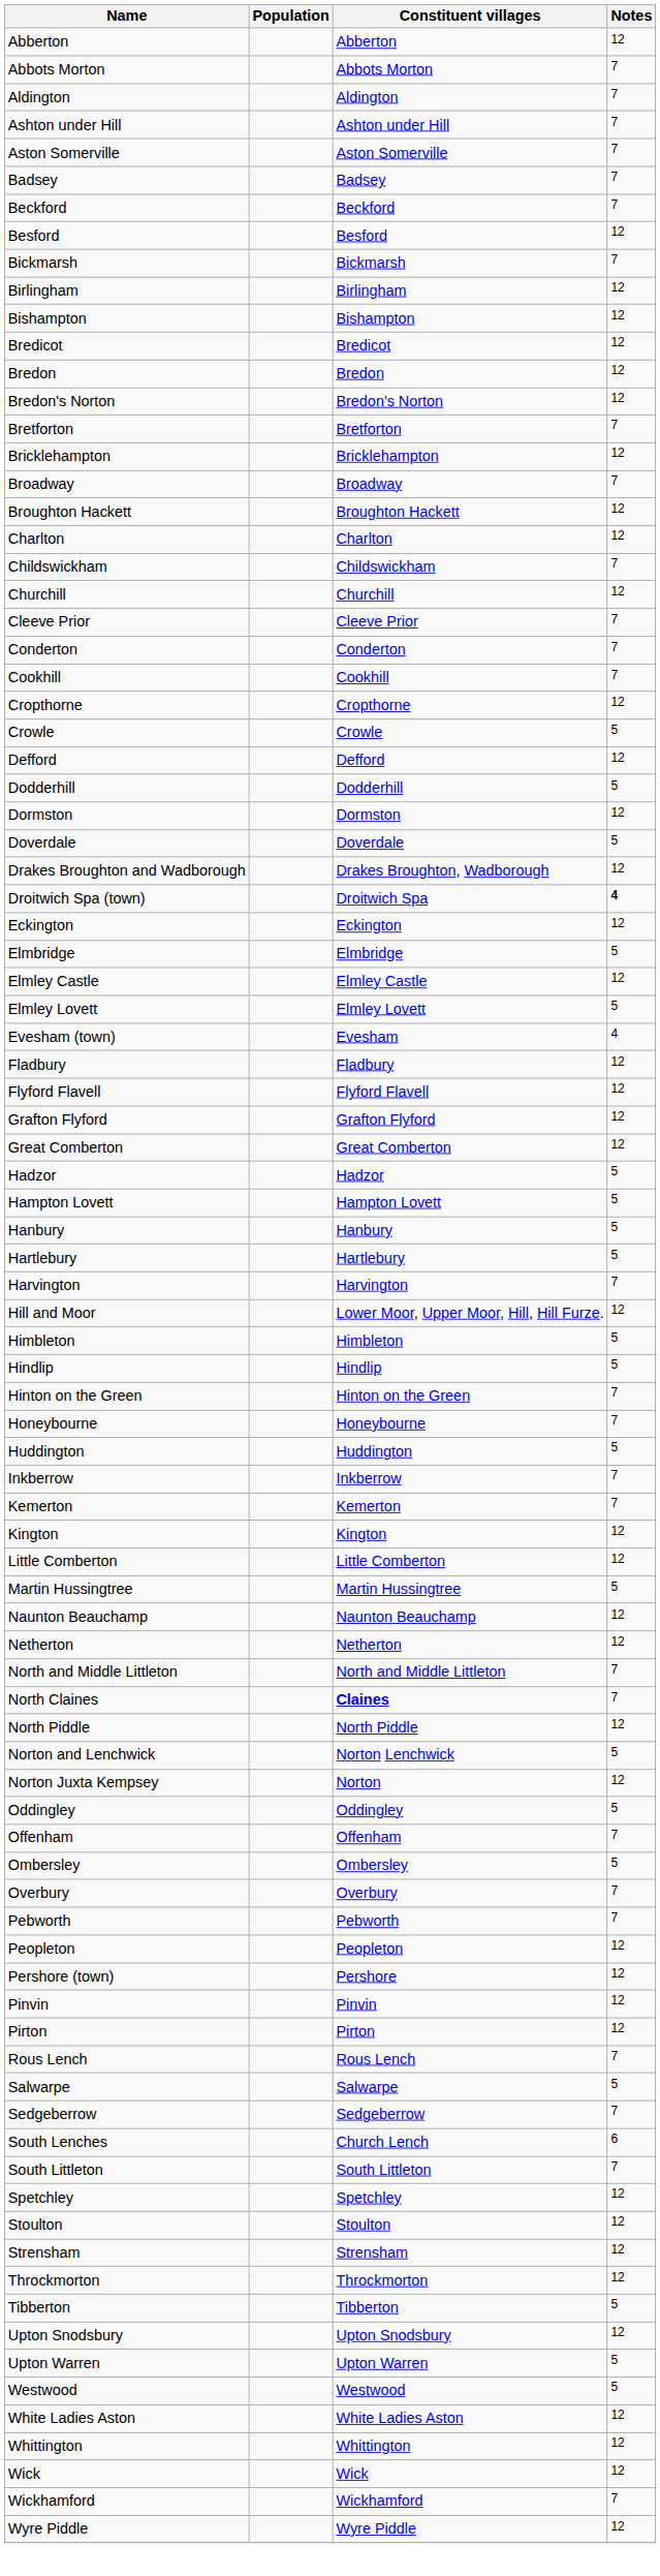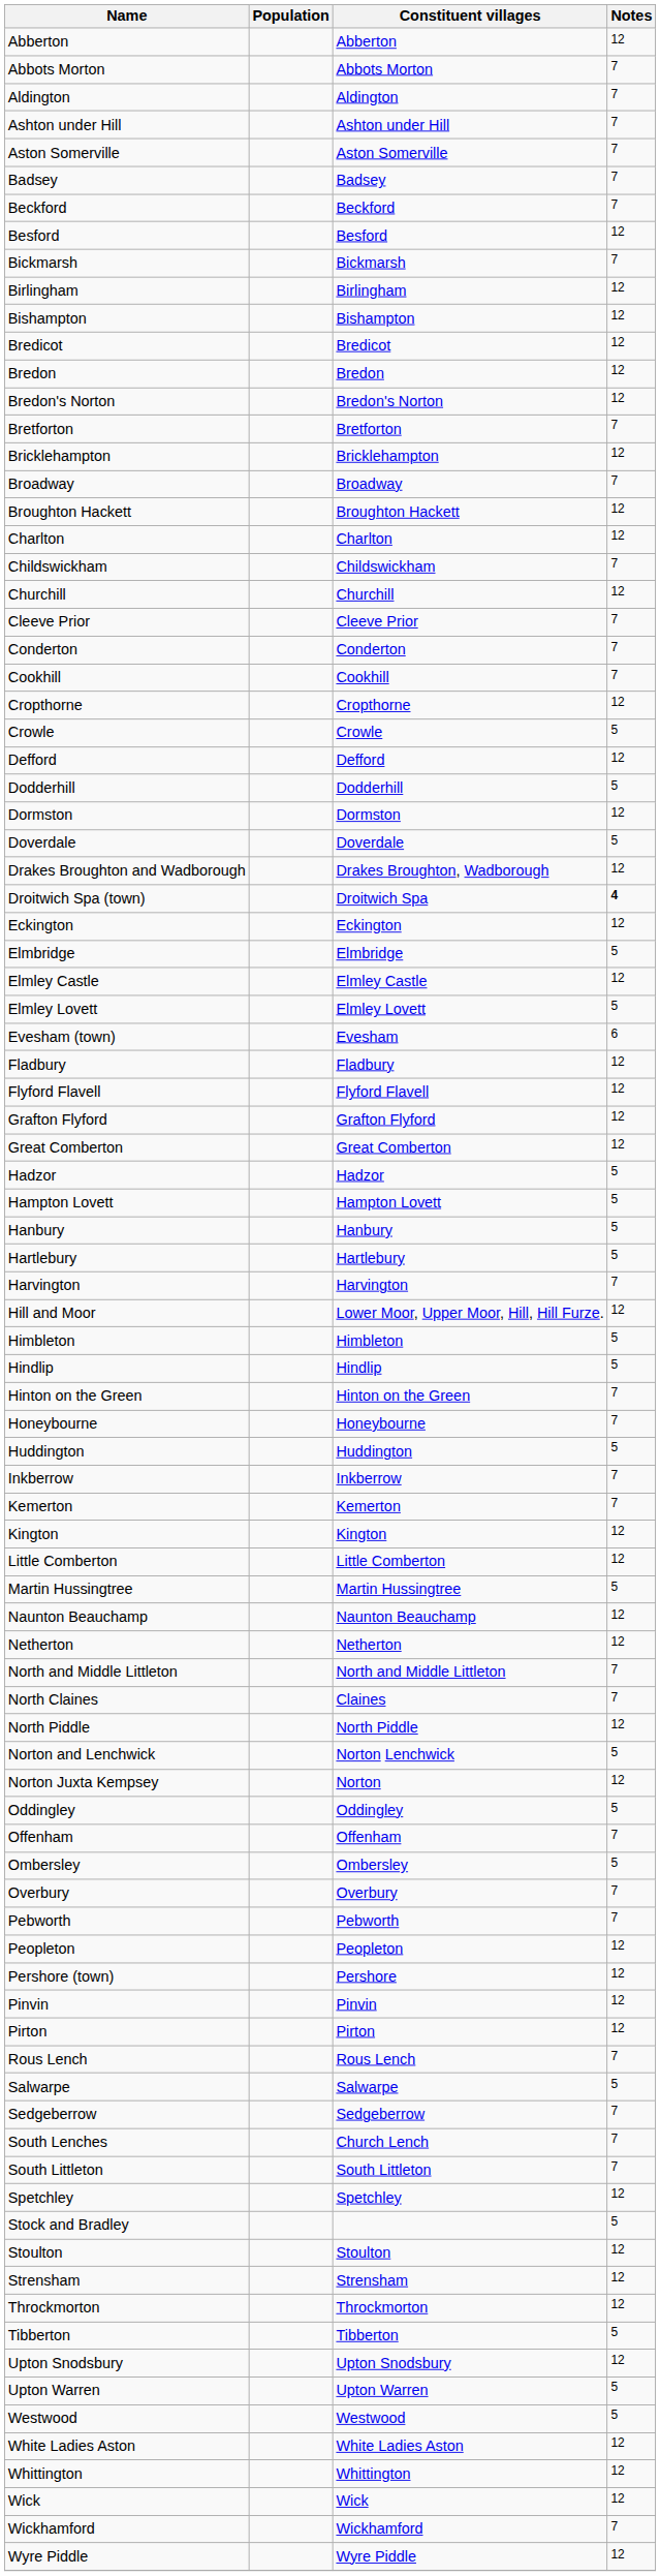 <table class="wikitable">
 <tr>
 <th>Name</th>
 <th>Population</th>
 <th>Constituent villages</th>
 <th>Notes</th>
 </tr>
 <tr>
 <td>Abberton</td>
 <td></td>
 <td><a href='#'>Abberton</a></td>
 <td><sup>12</sup></td>
 </tr>
 <tr>
 <td>Abbots Morton</td>
 <td></td>
 <td><a href='#'>Abbots Morton</a></td>
 <td><sup>7</sup></td>
 </tr>
 <tr>
 <td>Aldington</td>
 <td></td>
 <td><a href='#'>Aldington</a></td>
 <td><sup>7</sup></td>
 </tr>
 <tr>
 <td>Ashton under Hill</td>
 <td></td>
 <td><a href='#'>Ashton under Hill</a></td>
 <td><sup>7</sup></td>
 </tr>
 <tr>
 <td>Aston Somerville</td>
 <td></td>
 <td><a href='#'>Aston Somerville</a></td>
 <td><sup>7</sup></td>
 </tr>
 <tr>
 <td>Badsey</td>
 <td></td>
 <td><a href='#'>Badsey</a></td>
 <td><sup>7</sup></td>
 </tr>
 <tr>
 <td>Beckford</td>
 <td></td>
 <td><a href='#'>Beckford</a></td>
 <td><sup>7</sup></td>
 </tr>
 <tr>
 <td>Besford</td>
 <td></td>
 <td><a href='#'>Besford</a></td>
 <td><sup>12</sup></td>
 </tr>
 <tr>
 <td>Bickmarsh</td>
 <td></td>
 <td><a href='#'>Bickmarsh</a></td>
 <td><sup>7</sup></td>
 </tr>
 <tr>
 <td>Birlingham</td>
 <td></td>
 <td><a href='#'>Birlingham</a></td>
 <td><sup>12</sup></td>
 </tr>
 <tr>
 <td>Bishampton</td>
 <td></td>
 <td><a href='#'>Bishampton</a></td>
 <td><sup>12</sup></td>
 </tr>
 <tr>
 <td>Bredicot</td>
 <td></td>
 <td><a href='#'>Bredicot</a></td>
 <td><sup>12</sup></td>
 </tr>
 <tr>
 <td>Bredon</td>
 <td></td>
 <td><a href='#'>Bredon</a></td>
 <td><sup>12</sup></td>
 </tr>
 <tr>
 <td>Bredon's Norton</td>
 <td></td>
 <td><a href='#'>Bredon's Norton</a></td>
 <td><sup>12</sup></td>
 </tr>
 <tr>
 <td>Bretforton</td>
 <td></td>
 <td><a href='#'>Bretforton</a></td>
 <td><sup>7</sup></td>
 </tr>
 <tr>
 <td>Bricklehampton</td>
 <td></td>
 <td><a href='#'>Bricklehampton</a></td>
 <td><sup>12</sup></td>
 </tr>
 <tr>
 <td>Broadway</td>
 <td></td>
 <td><a href='#'>Broadway</a></td>
 <td><sup>7</sup></td>
 </tr>
 <tr>
 <td>Broughton Hackett</td>
 <td></td>
 <td><a href='#'>Broughton Hackett</a></td>
 <td><sup>12</sup></td>
 </tr>
 <tr>
 <td>Charlton</td>
 <td></td>
 <td><a href='#'>Charlton</a></td>
 <td><sup>12</sup></td>
 </tr>
 <tr>
 <td>Childswickham</td>
 <td></td>
 <td><a href='#'>Childswickham</a></td>
 <td><sup>7</sup></td>
 </tr>
 <tr>
 <td>Churchill</td>
 <td></td>
 <td><a href='#'>Churchill</a></td>
 <td><sup>12</sup></td>
 </tr>
 <tr>
 <td>Cleeve Prior</td>
 <td></td>
 <td><a href='#'>Cleeve Prior</a></td>
 <td><sup>7</sup></td>
 </tr>
 <tr>
 <td>Conderton</td>
 <td></td>
 <td><a href='#'>Conderton</a></td>
 <td><sup>7</sup></td>
 </tr>
 <tr>
 <td>Cookhill</td>
 <td></td>
 <td><a href='#'>Cookhill</a></td>
 <td><sup>7</sup></td>
 </tr>
 <tr>
 <td>Cropthorne</td>
 <td></td>
 <td><a href='#'>Cropthorne</a></td>
 <td><sup>12</sup></td>
 </tr>
 <tr>
 <td>Crowle</td>
 <td></td>
 <td><a href='#'>Crowle</a></td>
 <td><sup>5</sup></td>
 </tr>
 <tr>
 <td>Defford</td>
 <td></td>
 <td><a href='#'>Defford</a></td>
 <td><sup>12</sup></td>
 </tr>
 <tr>
 <td>Dodderhill</td>
 <td></td>
 <td><a href='#'>Dodderhill</a></td>
 <td><sup>5</sup></td>
 </tr>
 <tr>
 <td>Dormston</td>
 <td></td>
 <td><a href='#'>Dormston</a></td>
 <td><sup>12</sup></td>
 </tr>
 <tr>
 <td>Doverdale</td>
 <td></td>
 <td><a href='#'>Doverdale</a></td>
 <td><sup>5</sup></td>
 </tr>
 <tr>
 <td>Drakes Broughton and Wadborough</td>
 <td></td>
 <td><a href='#'>Drakes Broughton</a>, <a href='#'>Wadborough</a></td>
 <td><sup>12</sup></td>
 </tr>
 <tr>
 <td>Droitwich Spa (town)</td>
 <td></td>
 <td><a href='#'>Droitwich Spa</a></td>
 <td><strong><sup>4</sup></strong></td>
 </tr>
 <tr>
 <td>Eckington</td>
 <td></td>
 <td><a href='#'>Eckington</a></td>
 <td><sup>12</sup></td>
 </tr>
 <tr>
 <td>Elmbridge</td>
 <td></td>
 <td><a href='#'>Elmbridge</a></td>
 <td><sup>5</sup></td>
 </tr>
 <tr>
 <td>Elmley Castle</td>
 <td></td>
 <td><a href='#'>Elmley Castle</a></td>
 <td><sup>12</sup></td>
 </tr>
 <tr>
 <td>Elmley Lovett</td>
 <td></td>
 <td><a href='#'>Elmley Lovett</a></td>
 <td><sup>5</sup></td>
 </tr>
 <tr>
 <td>Evesham (town)</td>
 <td></td>
 <td><a href='#'>Evesham</a></td>
-<td><sup>4</sup></td>
+<td><sup>6</sup></td>
 </tr>
 <tr>
 <td>Fladbury</td>
 <td></td>
 <td><a href='#'>Fladbury</a></td>
 <td><sup>12</sup></td>
 </tr>
 <tr>
 <td>Flyford Flavell</td>
 <td></td>
 <td><a href='#'>Flyford Flavell</a></td>
 <td><sup>12</sup></td>
 </tr>
 <tr>
 <td>Grafton Flyford</td>
 <td></td>
 <td><a href='#'>Grafton Flyford</a></td>
 <td><sup>12</sup></td>
 </tr>
 <tr>
 <td>Great Comberton</td>
 <td></td>
 <td><a href='#'>Great Comberton</a></td>
 <td><sup>12</sup></td>
 </tr>
 <tr>
 <td>Hadzor</td>
 <td></td>
 <td><a href='#'>Hadzor</a></td>
 <td><sup>5</sup></td>
 </tr>
 <tr>
 <td>Hampton Lovett</td>
 <td></td>
 <td><a href='#'>Hampton Lovett</a></td>
 <td><sup>5</sup></td>
 </tr>
 <tr>
 <td>Hanbury</td>
 <td></td>
 <td><a href='#'>Hanbury</a></td>
 <td><sup>5</sup></td>
 </tr>
 <tr>
 <td>Hartlebury</td>
 <td></td>
 <td><a href='#'>Hartlebury</a></td>
 <td><sup>5</sup></td>
 </tr>
 <tr>
 <td>Harvington</td>
 <td></td>
 <td><a href='#'>Harvington</a></td>
 <td><sup>7</sup></td>
 </tr>
 <tr>
 <td>Hill and Moor</td>
 <td></td>
 <td><a href='#'>Lower Moor</a>, <a href='#'>Upper Moor</a>, <a href='#'>Hill</a>, <a href='#'>Hill Furze</a>.</td>
 <td><sup>12</sup></td>
 </tr>
 <tr>
 <td>Himbleton</td>
 <td></td>
 <td><a href='#'>Himbleton</a></td>
 <td><sup>5</sup></td>
 </tr>
 <tr>
 <td>Hindlip</td>
 <td></td>
 <td><a href='#'>Hindlip</a></td>
 <td><sup>5</sup></td>
 </tr>
 <tr>
 <td>Hinton on the Green</td>
 <td></td>
 <td><a href='#'>Hinton on the Green</a></td>
 <td><sup>7</sup></td>
 </tr>
 <tr>
 <td>Honeybourne</td>
 <td></td>
 <td><a href='#'>Honeybourne</a></td>
 <td><sup>7</sup></td>
 </tr>
 <tr>
 <td>Huddington</td>
 <td></td>
 <td><a href='#'>Huddington</a></td>
 <td><sup>5</sup></td>
 </tr>
 <tr>
 <td>Inkberrow</td>
 <td></td>
 <td><a href='#'>Inkberrow</a></td>
 <td><sup>7</sup></td>
 </tr>
 <tr>
 <td>Kemerton</td>
 <td></td>
 <td><a href='#'>Kemerton</a></td>
 <td><sup>7</sup></td>
 </tr>
 <tr>
 <td>Kington</td>
 <td></td>
 <td><a href='#'>Kington</a></td>
 <td><sup>12</sup></td>
 </tr>
 <tr>
 <td>Little Comberton</td>
 <td></td>
 <td><a href='#'>Little Comberton</a></td>
 <td><sup>12</sup></td>
 </tr>
 <tr>
 <td>Martin Hussingtree</td>
 <td></td>
 <td><a href='#'>Martin Hussingtree</a></td>
 <td><sup>5</sup></td>
 </tr>
 <tr>
 <td>Naunton Beauchamp</td>
 <td></td>
 <td><a href='#'>Naunton Beauchamp</a></td>
 <td><sup>12</sup></td>
 </tr>
 <tr>
 <td>Netherton</td>
 <td></td>
 <td><a href='#'>Netherton</a></td>
 <td><sup>12</sup></td>
 </tr>
 <tr>
 <td>North and Middle Littleton</td>
 <td></td>
 <td><a href='#'>North and Middle Littleton</a></td>
 <td><sup>7</sup></td>
 </tr>
 <tr>
 <td>North Claines</td>
 <td></td>
-<td><strong><a href='#'>Claines</a></strong></td>
+<td><a href='#'>Claines</a></td>
 <td><sup>7</sup></td>
 </tr>
 <tr>
 <td>North Piddle</td>
 <td></td>
 <td><a href='#'>North Piddle</a></td>
 <td><sup>12</sup></td>
 </tr>
 <tr>
 <td>Norton and Lenchwick</td>
 <td></td>
 <td><a href='#'>Norton</a> <a href='#'>Lenchwick</a></td>
 <td><sup>5</sup></td>
 </tr>
 <tr>
 <td>Norton Juxta Kempsey</td>
 <td></td>
 <td><a href='#'>Norton</a></td>
 <td><sup>12</sup></td>
 </tr>
 <tr>
 <td>Oddingley</td>
 <td></td>
 <td><a href='#'>Oddingley</a></td>
 <td><sup>5</sup></td>
 </tr>
 <tr>
 <td>Offenham</td>
 <td></td>
 <td><a href='#'>Offenham</a></td>
 <td><sup>7</sup></td>
 </tr>
 <tr>
 <td>Ombersley</td>
 <td></td>
 <td><a href='#'>Ombersley</a></td>
 <td><sup>5</sup></td>
 </tr>
 <tr>
 <td>Overbury</td>
 <td></td>
 <td><a href='#'>Overbury</a></td>
 <td><sup>7</sup></td>
 </tr>
 <tr>
 <td>Pebworth</td>
 <td></td>
 <td><a href='#'>Pebworth</a></td>
 <td><sup>7</sup></td>
 </tr>
 <tr>
 <td>Peopleton</td>
 <td></td>
 <td><a href='#'>Peopleton</a></td>
 <td><sup>12</sup></td>
 </tr>
 <tr>
 <td>Pershore (town)</td>
 <td></td>
 <td><a href='#'>Pershore</a></td>
 <td><sup>12</sup></td>
 </tr>
 <tr>
 <td>Pinvin</td>
 <td></td>
 <td><a href='#'>Pinvin</a></td>
 <td><sup>12</sup></td>
 </tr>
 <tr>
 <td>Pirton</td>
 <td></td>
 <td><a href='#'>Pirton</a></td>
 <td><sup>12</sup></td>
 </tr>
 <tr>
 <td>Rous Lench</td>
 <td></td>
 <td><a href='#'>Rous Lench</a></td>
 <td><sup>7</sup></td>
 </tr>
 <tr>
 <td>Salwarpe</td>
 <td></td>
 <td><a href='#'>Salwarpe</a></td>
 <td><sup>5</sup></td>
 </tr>
 <tr>
 <td>Sedgeberrow</td>
 <td></td>
 <td><a href='#'>Sedgeberrow</a></td>
 <td><sup>7</sup></td>
 </tr>
 <tr>
 <td>South Lenches</td>
 <td></td>
 <td><a href='#'>Church Lench</a></td>
-<td><sup>6</sup> </td>
+<td><sup>7</sup> </td>
 </tr>
 <tr>
 <td>South Littleton</td>
 <td></td>
 <td><a href='#'>South Littleton</a></td>
 <td><sup>7</sup></td>
 </tr>
 <tr>
 <td>Spetchley</td>
 <td></td>
 <td><a href='#'>Spetchley</a></td>
 <td><sup>12</sup></td>
+</tr>
+<tr>
+<td>Stock and Bradley</td>
+<td></td>
+<td></td>
+<td><sup>5</sup></td>
 </tr>
 <tr>
 <td>Stoulton</td>
 <td></td>
 <td><a href='#'>Stoulton</a></td>
 <td><sup>12</sup></td>
 </tr>
 <tr>
 <td>Strensham</td>
 <td></td>
 <td><a href='#'>Strensham</a></td>
 <td><sup>12</sup></td>
 </tr>
 <tr>
 <td>Throckmorton</td>
 <td></td>
 <td><a href='#'>Throckmorton</a></td>
 <td><sup>12</sup></td>
 </tr>
 <tr>
 <td>Tibberton</td>
 <td></td>
 <td><a href='#'>Tibberton</a></td>
 <td><sup>5</sup></td>
 </tr>
 <tr>
 <td>Upton Snodsbury</td>
 <td></td>
 <td><a href='#'>Upton Snodsbury</a></td>
 <td><sup>12</sup></td>
 </tr>
 <tr>
 <td>Upton Warren</td>
 <td></td>
 <td><a href='#'>Upton Warren</a></td>
 <td><sup>5</sup></td>
 </tr>
 <tr>
 <td>Westwood</td>
 <td></td>
 <td><a href='#'>Westwood</a></td>
 <td><sup>5</sup></td>
 </tr>
 <tr>
 <td>White Ladies Aston</td>
 <td></td>
 <td><a href='#'>White Ladies Aston</a></td>
 <td><sup>12</sup></td>
 </tr>
 <tr>
 <td>Whittington</td>
 <td></td>
 <td><a href='#'>Whittington</a></td>
 <td><sup>12</sup></td>
 </tr>
 <tr>
 <td>Wick</td>
 <td></td>
 <td><a href='#'>Wick</a></td>
 <td><sup>12</sup></td>
 </tr>
 <tr>
 <td>Wickhamford</td>
 <td></td>
 <td><a href='#'>Wickhamford</a></td>
 <td><sup>7</sup></td>
 </tr>
 <tr>
 <td>Wyre Piddle</td>
 <td></td>
 <td><a href='#'>Wyre Piddle</a></td>
 <td><sup>12</sup></td>
 </tr>
 <tr>
 </tr>
 </table>
